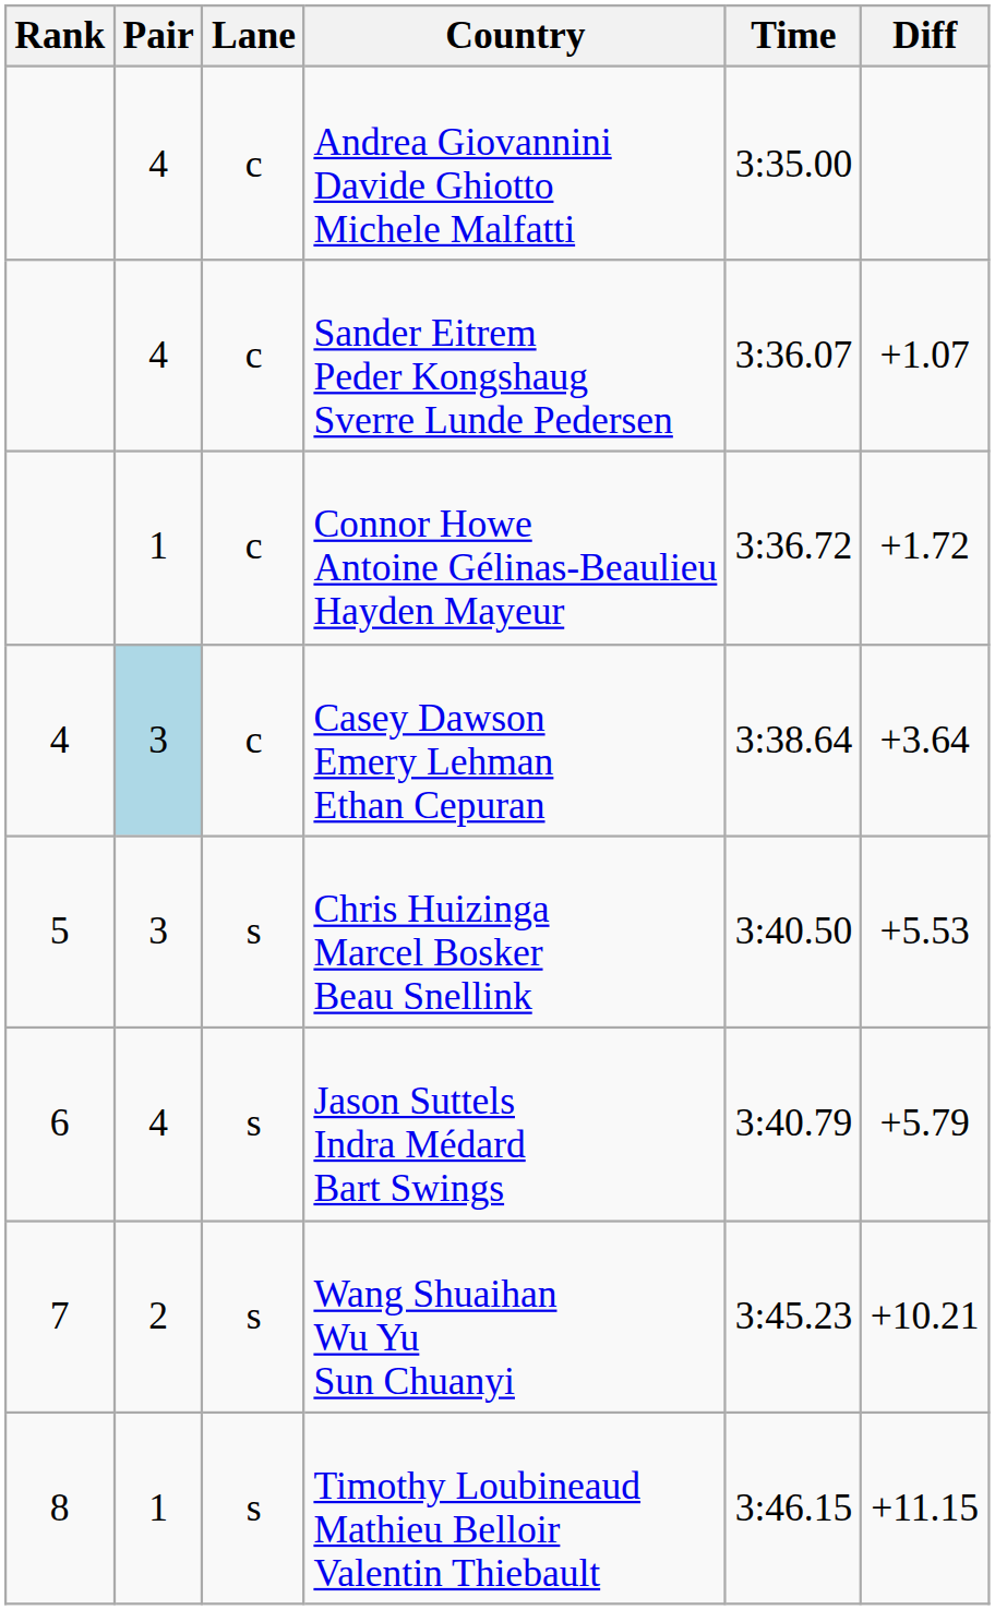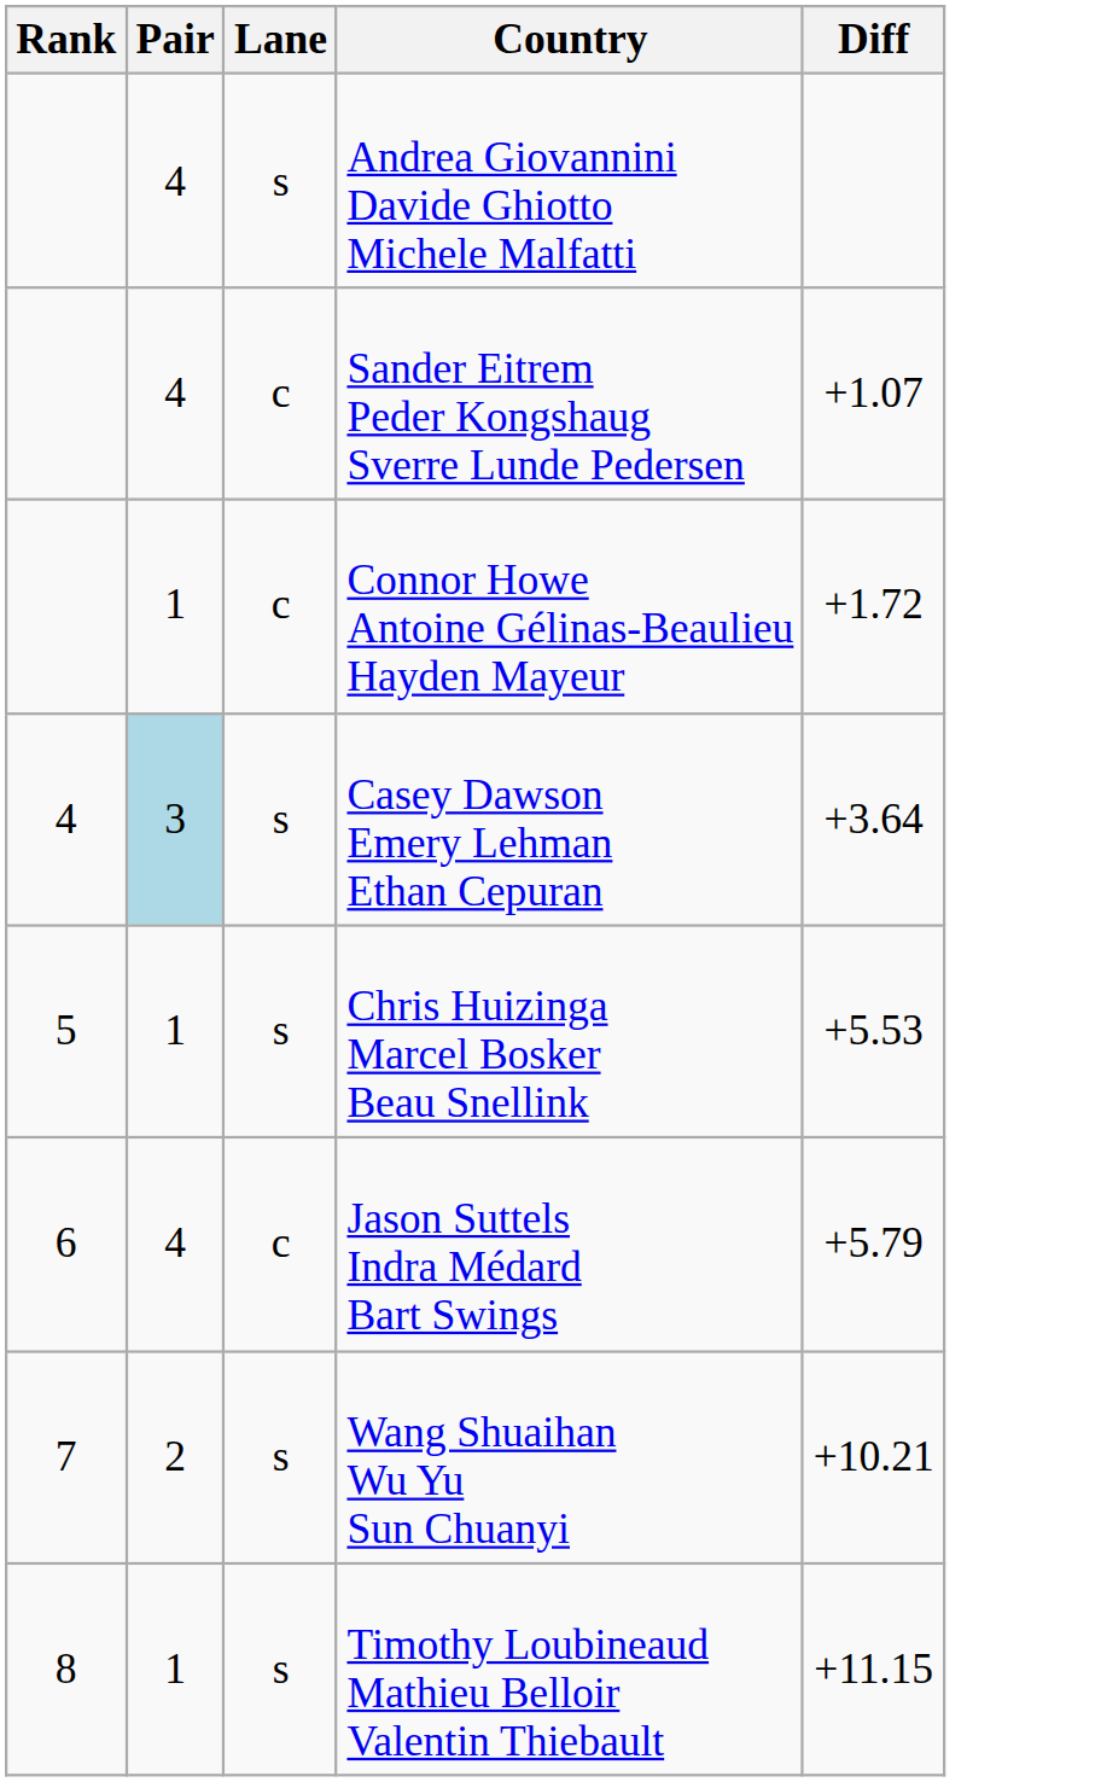 <table class="wikitable sortable" style="text-align:center">
 <tr>
 <th>Rank</th>
 <th>Pair</th>
 <th>Lane</th>
 <th>Country</th>
-<th>Time</th>
 <th>Diff</th>
 </tr>
 <tr>
 <td></td>
 <td>4</td>
-<td>c</td>
+<td>s</td>
 <td align=left><br><a href='#'>Andrea Giovannini</a><br><a href='#'>Davide Ghiotto</a><br><a href='#'>Michele Malfatti</a></td>
-<td>3:35.00</td>
 <td></td>
 </tr>
 <tr>
 <td></td>
 <td>4</td>
 <td>c</td>
 <td align=left><br><a href='#'>Sander Eitrem</a><br><a href='#'>Peder Kongshaug</a><br><a href='#'>Sverre Lunde Pedersen</a></td>
-<td>3:36.07</td>
 <td>+1.07</td>
 </tr>
 <tr>
 <td></td>
 <td>1</td>
 <td>c</td>
 <td align=left><br><a href='#'>Connor Howe</a><br><a href='#'>Antoine Gélinas-Beaulieu</a><br><a href='#'>Hayden Mayeur</a></td>
-<td>3:36.72</td>
 <td>+1.72</td>
 </tr>
 <tr>
 <td>4</td>
 <td style="background: lightblue;">3</td>
-<td>c</td>
+<td>s</td>
 <td align=left><br><a href='#'>Casey Dawson</a><br><a href='#'>Emery Lehman</a><br><a href='#'>Ethan Cepuran</a></td>
-<td>3:38.64</td>
 <td>+3.64</td>
 </tr>
 <tr>
 <td>5</td>
-<td>3</td>
+<td>1</td>
 <td>s</td>
 <td align=left><br><a href='#'>Chris Huizinga</a><br><a href='#'>Marcel Bosker</a><br><a href='#'>Beau Snellink</a></td>
-<td>3:40.50</td>
 <td>+5.53</td>
 </tr>
 <tr>
 <td>6</td>
 <td>4</td>
-<td>s</td>
+<td>c</td>
 <td align=left><br><a href='#'>Jason Suttels</a><br><a href='#'>Indra Médard</a><br><a href='#'>Bart Swings</a></td>
-<td>3:40.79</td>
 <td>+5.79</td>
 </tr>
 <tr>
 <td>7</td>
 <td>2</td>
 <td>s</td>
 <td align=left><br><a href='#'>Wang Shuaihan</a><br><a href='#'>Wu Yu</a><br><a href='#'>Sun Chuanyi</a></td>
-<td>3:45.23</td>
 <td>+10.21</td>
 </tr>
 <tr>
 <td>8</td>
 <td>1</td>
 <td>s</td>
 <td align=left><br><a href='#'>Timothy Loubineaud</a><br><a href='#'>Mathieu Belloir</a><br><a href='#'>Valentin Thiebault</a></td>
-<td>3:46.15</td>
 <td>+11.15</td>
 </tr>
 </table>
